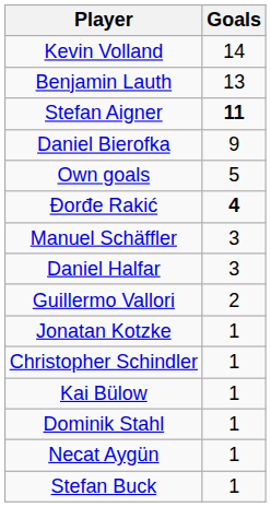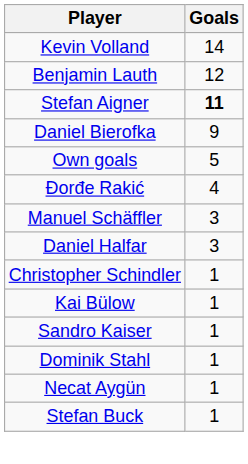 <table class="wikitable" style="text-align:center;">
 <tr>
 <th>Player</th>
 <th>Goals</th>
 </tr>
 <tr>
 <td><a href='#'>Kevin Volland</a></td>
 <td>14</td>
 </tr>
 <tr>
 <td><a href='#'>Benjamin Lauth</a></td>
-<td>13</td>
+<td>12</td>
 </tr>
 <tr>
 <td><a href='#'>Stefan Aigner</a></td>
 <td><strong>11</strong></td>
 </tr>
 <tr>
 <td><a href='#'>Daniel Bierofka</a></td>
 <td>9</td>
 </tr>
 <tr>
 <td><a href='#'>Own goals</a></td>
 <td>5</td>
 </tr>
 <tr>
 <td><a href='#'>Đorđe Rakić</a></td>
-<td><strong>4</strong></td>
+<td>4</td>
 </tr>
 <tr>
 <td><a href='#'>Manuel Schäffler</a></td>
 <td>3</td>
 </tr>
 <tr>
 <td><a href='#'>Daniel Halfar</a></td>
 <td>3</td>
 </tr>
 <tr>
-<td><a href='#'>Guillermo Vallori</a></td>
-<td>2</td>
-</tr>
-<tr>
-<td><a href='#'>Jonatan Kotzke</a></td>
-<td>1</td>
-</tr>
-<tr>
 <td><a href='#'>Christopher Schindler</a></td>
 <td>1</td>
 </tr>
 <tr>
 <td><a href='#'>Kai Bülow</a></td>
+<td>1</td>
+</tr>
+<tr>
+<td><a href='#'>Sandro Kaiser</a></td>
 <td>1</td>
 </tr>
 <tr>
 <td><a href='#'>Dominik Stahl</a></td>
 <td>1</td>
 </tr>
 <tr>
 <td><a href='#'>Necat Aygün</a></td>
 <td>1</td>
 </tr>
 <tr>
 <td><a href='#'>Stefan Buck</a></td>
 <td>1</td>
 </tr>
 </table>
